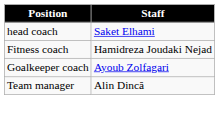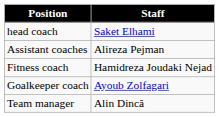 <table class="wikitable">
 <tr>
 <th style="color:white; background:#000000;">Position</th>
 <th style="color:white; background:#000000;">Staff</th>
 </tr>
 <tr>
 <td>head coach</td>
 <td> <a href='#'>Saket Elhami</a></td>
+</tr>
+<tr>
+<td>Assistant coaches</td>
+<td> Alireza Pejman</td>
 </tr>
 <tr>
 <td>Fitness coach</td>
 <td> Hamidreza Joudaki Nejad</td>
 </tr>
 <tr>
 <td>Goalkeeper coach</td>
 <td> <a href='#'>Ayoub Zolfagari</a></td>
 </tr>
 <tr>
 <td>Team manager</td>
 <td> Alin Dincă</td>
 </tr>
 </table>
